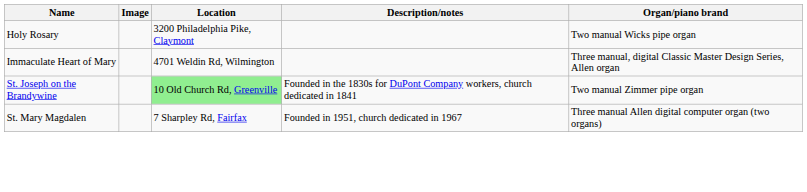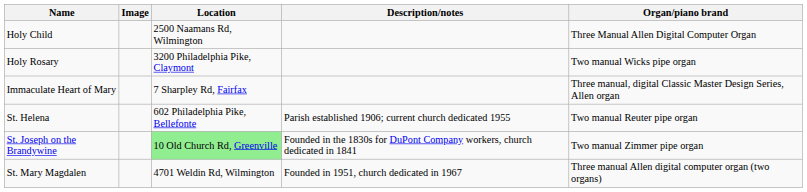 <table class="wikitable sortable">
 <tr>
 <th><strong>Name</strong></th>
 <th><strong>Image</strong></th>
 <th><strong>Location</strong></th>
 <th><strong>Description/notes</strong></th>
 <th><strong>Organ/piano brand</strong></th>
+</tr>
+<tr>
+<td>Holy Child</td>
+<td></td>
+<td>2500 Naamans Rd, Wilmington</td>
+<td></td>
+<td>Three Manual Allen Digital Computer Organ</td>
 </tr>
 <tr>
 <td>Holy Rosary</td>
 <td></td>
 <td>3200 Philadelphia Pike, <a href='#'>Claymont</a></td>
 <td></td>
 <td>Two manual Wicks pipe organ</td>
 </tr>
 <tr>
 <td>Immaculate Heart of Mary</td>
 <td></td>
-<td>4701 Weldin Rd, Wilmington</td>
+<td>7 Sharpley Rd, <a href='#'>Fairfax</a></td>
 <td></td>
 <td>Three manual, digital Classic Master Design Series, Allen organ</td>
+</tr>
+<tr>
+<td>St. Helena</td>
+<td></td>
+<td>602 Philadelphia Pike, <a href='#'>Bellefonte</a></td>
+<td>Parish established 1906; current church dedicated 1955</td>
+<td>Two manual Reuter pipe organ</td>
 </tr>
 <tr>
 <td><a href='#'>St. Joseph on the Brandywine</a></td>
 <td></td>
 <td style="background: lightgreen;">10 Old Church Rd, <a href='#'>Greenville</a></td>
 <td>Founded in the 1830s for <a href='#'>DuPont Company</a> workers, church dedicated in 1841</td>
 <td>Two manual Zimmer pipe organ</td>
 </tr>
 <tr>
 <td>St. Mary Magdalen</td>
 <td></td>
-<td>7 Sharpley Rd, <a href='#'>Fairfax</a></td>
+<td>4701 Weldin Rd, Wilmington</td>
 <td>Founded in 1951, church dedicated in 1967</td>
 <td>Three manual Allen digital computer organ (two organs)</td>
 </tr>
 </table>
